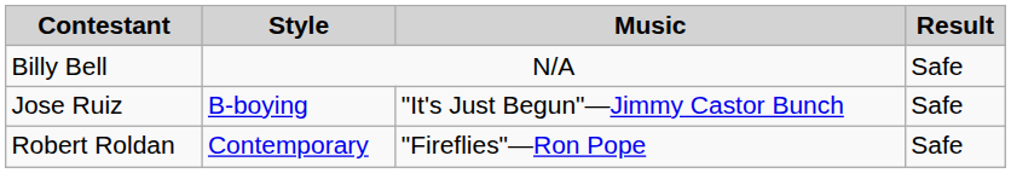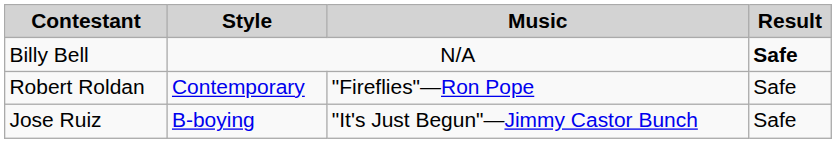 <table class="wikitable" style="width:50%;">
 <tr style="text-align:center; background:lightgrey;">
 <td><strong>Contestant</strong></td>
 <td><strong>Style</strong></td>
 <td><strong>Music</strong></td>
 <td><strong>Result</strong></td>
 </tr>
 <tr>
 <td>Billy Bell</td>
 <td colspan="2" style="text-align:center;">N/A</td>
+<td><strong>Safe</strong></td>
+</tr>
+<tr>
+<td>Robert Roldan</td>
+<td><a href='#'>Contemporary</a></td>
+<td>"Fireflies"—<a href='#'>Ron Pope</a></td>
 <td>Safe</td>
 </tr>
 <tr>
 <td>Jose Ruiz</td>
 <td><a href='#'>B-boying</a></td>
 <td>"It's Just Begun"—<a href='#'>Jimmy Castor Bunch</a></td>
 <td>Safe</td>
 </tr>
-<tr>
-<td>Robert Roldan</td>
-<td><a href='#'>Contemporary</a></td>
-<td>"Fireflies"—<a href='#'>Ron Pope</a></td>
-<td>Safe</td>
-</tr>
 </table>
